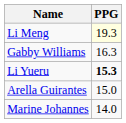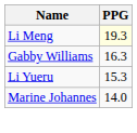 <table class=wikitable>
 <tr>
 <th>Name</th>
 <th>PPG</th>
 </tr>
 <tr>
 <td> <a href='#'>Li Meng</a></td>
 <td align=center style="background: lightyellow;">19.3</td>
 </tr>
 <tr>
 <td> <a href='#'>Gabby Williams</a></td>
 <td align=center>16.3</td>
 </tr>
 <tr>
 <td> <a href='#'>Li Yueru</a></td>
-<td align=center><strong>15.3</strong></td>
-</tr>
-<tr>
-<td> <a href='#'>Arella Guirantes</a></td>
-<td align=center>15.0</td>
+<td align=center>15.3</td>
 </tr>
 <tr>
 <td> <a href='#'>Marine Johannes</a></td>
 <td align=center>14.0</td>
 </tr>
 </table>
